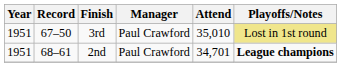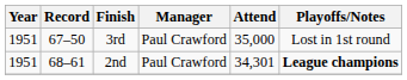 <table class="wikitable" style="text-align:center">
 <tr>
 <th>Year</th>
 <th>Record</th>
 <th>Finish</th>
 <th>Manager</th>
 <th>Attend</th>
 <th>Playoffs/Notes</th>
 </tr>
 <tr align=center>
 <td>1951</td>
 <td>67–50</td>
 <td>3rd</td>
 <td>Paul Crawford</td>
-<td>35,010</td>
-<td style="background: khaki;">Lost in 1st round</td>
+<td>35,000</td>
+<td>Lost in 1st round</td>
 </tr>
 <tr align=center>
 <td>1951</td>
 <td>68–61</td>
 <td>2nd</td>
 <td>Paul Crawford</td>
-<td>34,701</td>
+<td>34,301</td>
 <td><strong>League champions</strong></td>
 </tr>
 <tr align=center>
 </tr>
 </table>
